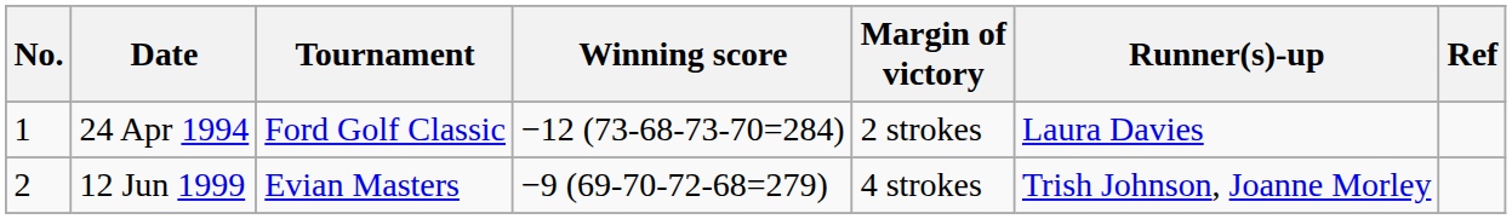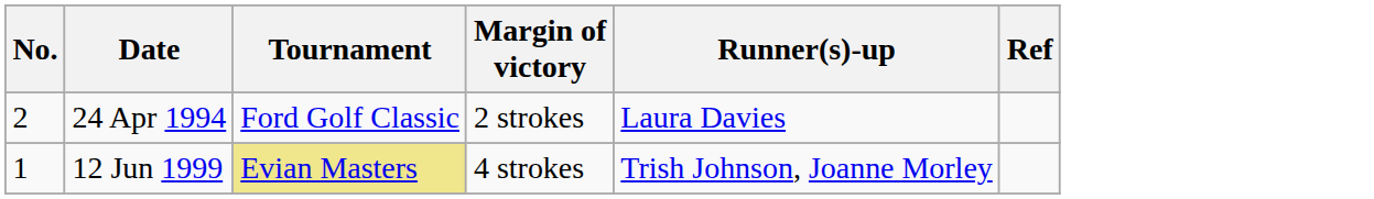 <table class="wikitable" style="font-size:95%;">
 <tr>
 <th>No.</th>
 <th>Date</th>
 <th>Tournament</th>
-<th>Winning score</th>
 <th>Margin of <br>victory</th>
 <th>Runner(s)-up</th>
 <th>Ref</th>
 </tr>
 <tr>
-<td>1</td>
+<td>2</td>
 <td>24 Apr <a href='#'>1994</a></td>
 <td><a href='#'>Ford Golf Classic</a></td>
-<td>−12 (73-68-73-70=284)</td>
 <td>2 strokes</td>
 <td> <a href='#'>Laura Davies</a></td>
 <td></td>
 </tr>
 <tr>
-<td>2</td>
+<td>1</td>
 <td>12 Jun <a href='#'>1999</a></td>
-<td><a href='#'>Evian Masters</a></td>
-<td>−9 (69-70-72-68=279)</td>
+<td style="background: khaki;"><a href='#'>Evian Masters</a></td>
 <td>4 strokes</td>
 <td> <a href='#'>Trish Johnson</a>,  <a href='#'>Joanne Morley</a></td>
 <td></td>
 </tr>
 </table>
